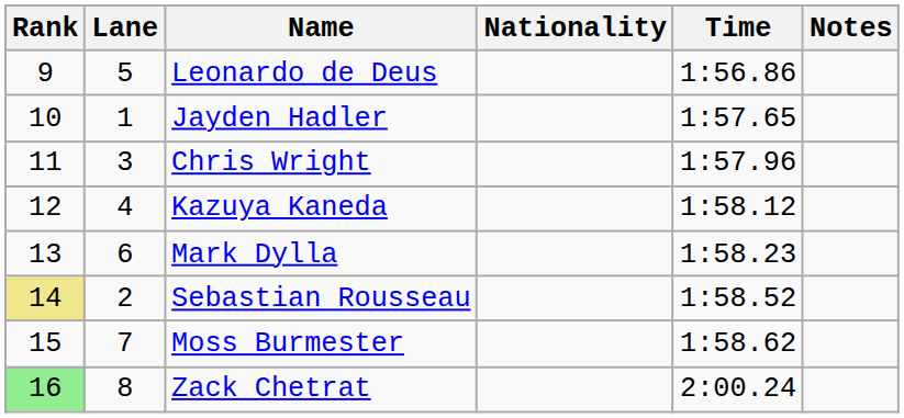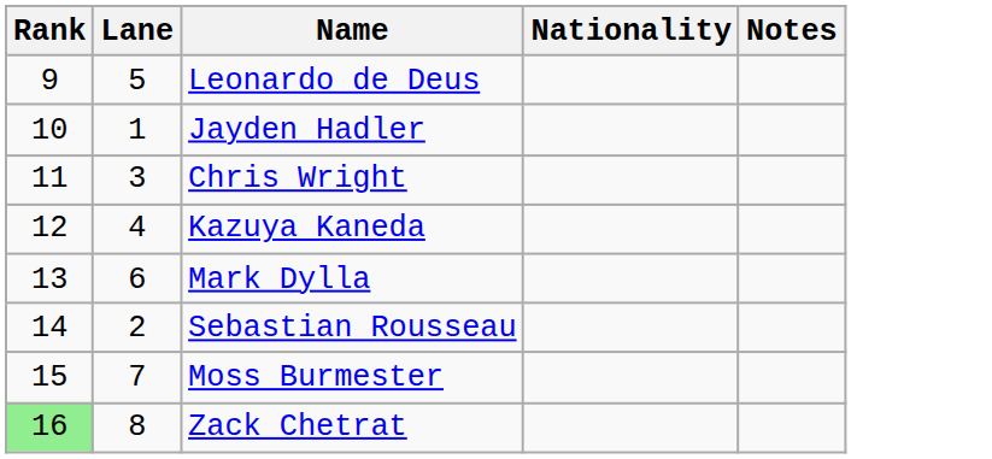 <table class="wikitable sortable" style="text-align:center">
 <tr>
 <th>Rank</th>
 <th>Lane</th>
 <th>Name</th>
 <th>Nationality</th>
-<th>Time</th>
 <th>Notes</th>
 </tr>
 <tr>
 <td>9</td>
 <td>5</td>
 <td align=left><a href='#'>Leonardo de Deus</a></td>
 <td align=left></td>
-<td>1:56.86</td>
 <td></td>
 </tr>
 <tr>
 <td>10</td>
 <td>1</td>
 <td align=left><a href='#'>Jayden Hadler</a></td>
 <td align=left></td>
-<td>1:57.65</td>
 <td></td>
 </tr>
 <tr>
 <td>11</td>
 <td>3</td>
 <td align=left><a href='#'>Chris Wright</a></td>
 <td align=left></td>
-<td>1:57.96</td>
 <td></td>
 </tr>
 <tr>
 <td>12</td>
 <td>4</td>
 <td align=left><a href='#'>Kazuya Kaneda</a></td>
 <td align=left></td>
-<td>1:58.12</td>
 <td></td>
 </tr>
 <tr>
 <td>13</td>
 <td>6</td>
 <td align=left><a href='#'>Mark Dylla</a></td>
 <td align=left></td>
-<td>1:58.23</td>
 <td></td>
 </tr>
 <tr>
-<td style="background: khaki;">14</td>
+<td>14</td>
 <td>2</td>
 <td align=left><a href='#'>Sebastian Rousseau</a></td>
 <td align=left></td>
-<td>1:58.52</td>
 <td></td>
 </tr>
 <tr>
 <td>15</td>
 <td>7</td>
 <td align=left><a href='#'>Moss Burmester</a></td>
 <td align=left></td>
-<td>1:58.62</td>
 <td></td>
 </tr>
 <tr>
 <td style="background: lightgreen;">16</td>
 <td>8</td>
 <td align=left><a href='#'>Zack Chetrat</a></td>
 <td align=left></td>
-<td>2:00.24</td>
 <td></td>
 </tr>
 </table>
